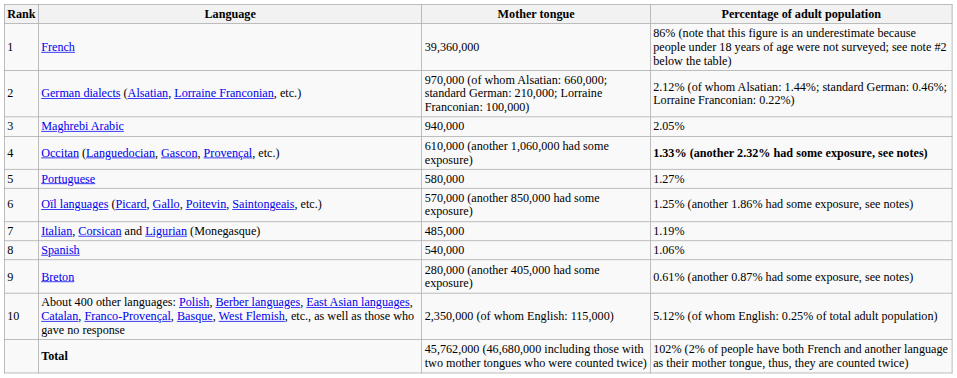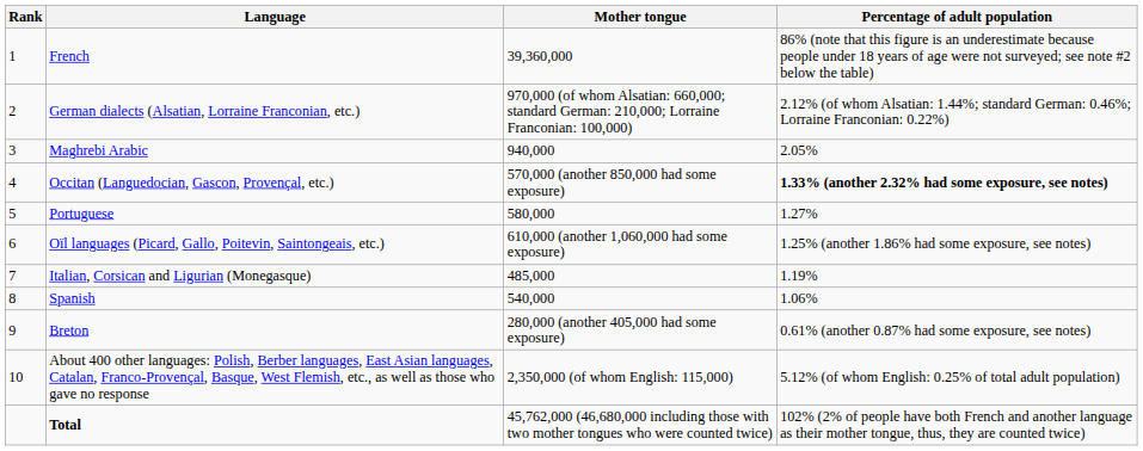 <table class="wikitable">
 <tr>
 <th>Rank</th>
 <th>Language</th>
 <th>Mother tongue</th>
 <th>Percentage of adult population</th>
 </tr>
 <tr>
 <td>1</td>
 <td><a href='#'>French</a></td>
 <td>39,360,000</td>
 <td>86% (note that this figure is an underestimate because people under 18 years of age were not surveyed; see note #2 below the table)</td>
 </tr>
 <tr>
 <td>2</td>
 <td><a href='#'>German dialects</a> (<a href='#'>Alsatian</a>, <a href='#'>Lorraine Franconian</a>, etc.)</td>
 <td>970,000 (of whom Alsatian: 660,000; standard German: 210,000; Lorraine Franconian: 100,000)</td>
 <td>2.12% (of whom Alsatian: 1.44%; standard German: 0.46%; Lorraine Franconian: 0.22%)</td>
 </tr>
 <tr>
 <td>3</td>
 <td><a href='#'>Maghrebi Arabic</a></td>
 <td>940,000</td>
 <td>2.05%</td>
 </tr>
 <tr>
 <td>4</td>
 <td><a href='#'>Occitan</a> (<a href='#'>Languedocian</a>, <a href='#'>Gascon</a>, <a href='#'>Provençal</a>, etc.)</td>
-<td>610,000 (another 1,060,000 had some exposure)</td>
+<td>570,000 (another 850,000 had some exposure)</td>
 <td><strong>1.33% (another 2.32% had some exposure, see notes)</strong></td>
 </tr>
 <tr>
 <td>5</td>
 <td><a href='#'>Portuguese</a></td>
 <td>580,000</td>
 <td>1.27%</td>
 </tr>
 <tr>
 <td>6</td>
 <td><a href='#'>Oïl languages</a> (<a href='#'>Picard</a>, <a href='#'>Gallo</a>, <a href='#'>Poitevin</a>, <a href='#'>Saintongeais</a>, etc.)</td>
-<td>570,000 (another 850,000 had some exposure)</td>
+<td>610,000 (another 1,060,000 had some exposure)</td>
 <td>1.25% (another 1.86% had some exposure, see notes)</td>
 </tr>
 <tr>
 <td>7</td>
 <td><a href='#'>Italian</a>, <a href='#'>Corsican</a> and <a href='#'>Ligurian</a> (Monegasque)</td>
 <td>485,000</td>
 <td>1.19%</td>
 </tr>
 <tr>
 <td>8</td>
 <td><a href='#'>Spanish</a></td>
 <td>540,000</td>
 <td>1.06%</td>
 </tr>
 <tr>
 <td>9</td>
 <td><a href='#'>Breton</a></td>
 <td>280,000 (another 405,000 had some exposure)</td>
 <td>0.61% (another 0.87% had some exposure, see notes)</td>
 </tr>
 <tr>
 <td>10</td>
 <td>About 400 other languages: <a href='#'>Polish</a>, <a href='#'>Berber languages</a>, <a href='#'>East Asian languages</a>, <a href='#'>Catalan</a>, <a href='#'>Franco-Provençal</a>, <a href='#'>Basque</a>, <a href='#'>West Flemish</a>, etc., as well as those who gave no response</td>
 <td>2,350,000 (of whom English: 115,000)</td>
 <td>5.12% (of whom English: 0.25% of total adult population)</td>
 </tr>
 <tr>
 <td></td>
 <td><strong>Total</strong></td>
 <td>45,762,000 (46,680,000 including those with two mother tongues who were counted twice)</td>
 <td>102% (2% of people have both French and another language as their mother tongue, thus, they are counted twice)</td>
 </tr>
 </table>
